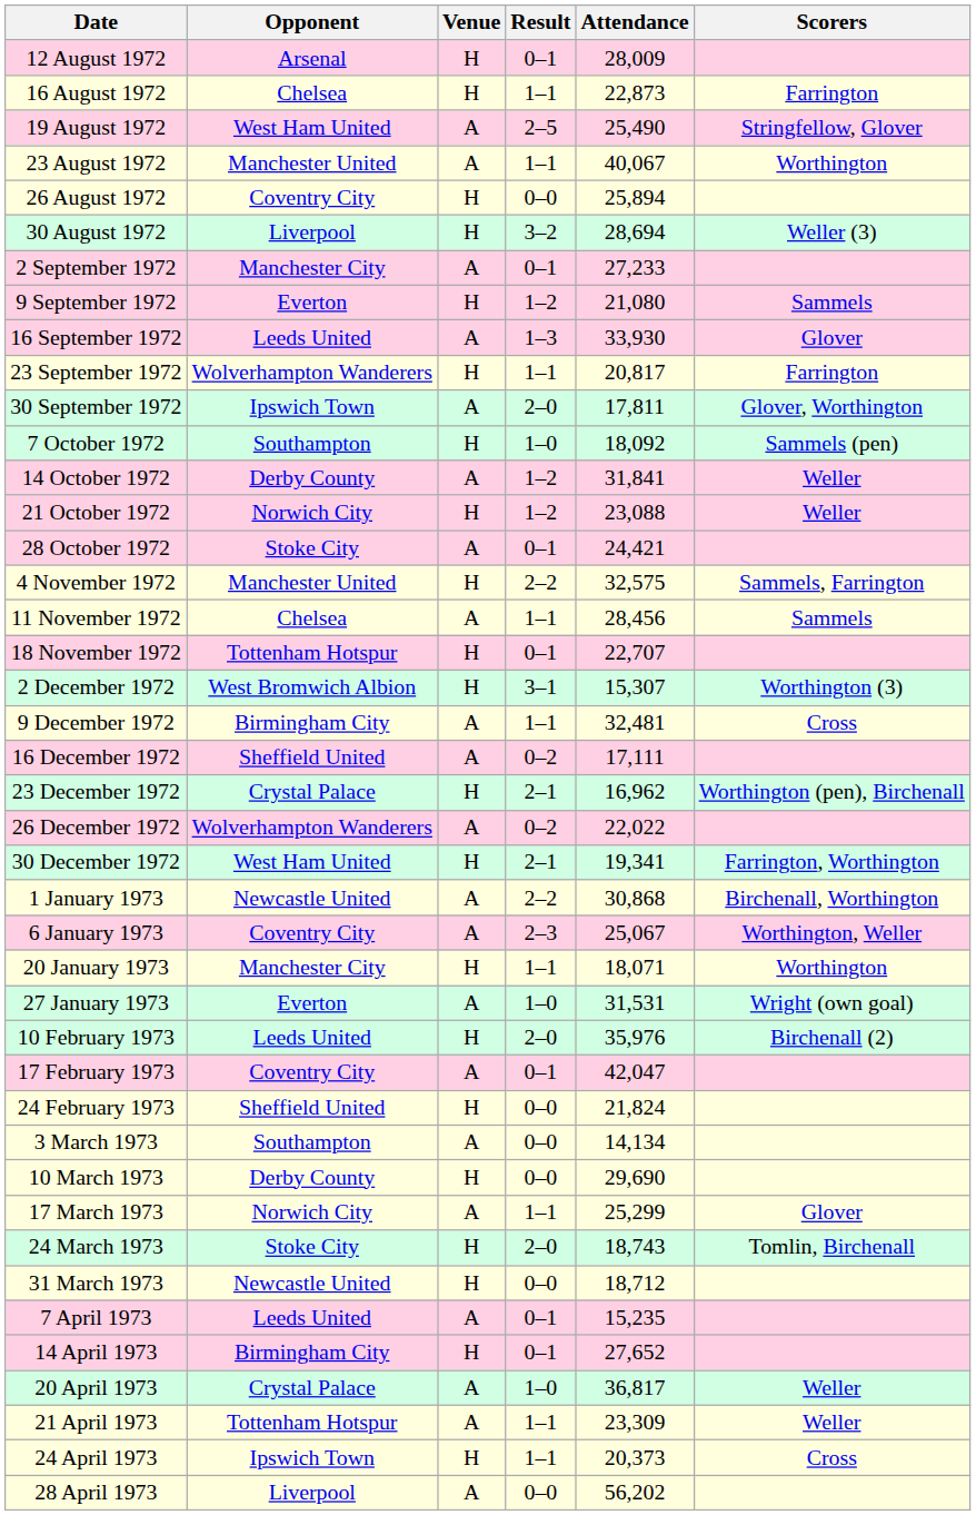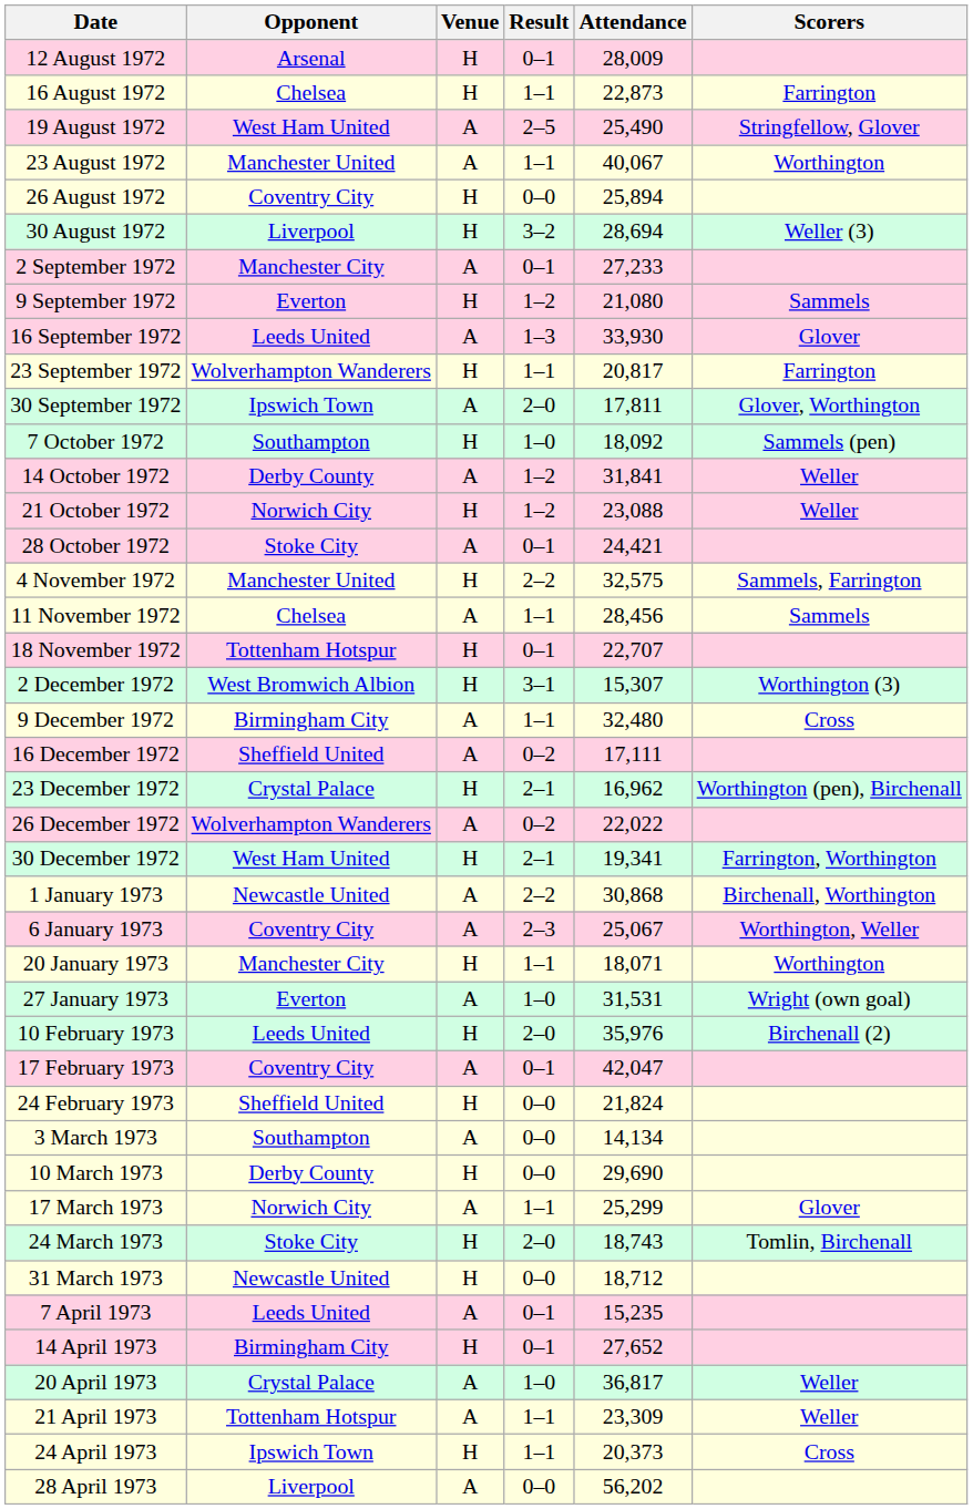 <table class="wikitable sortable" style="font-size:100%; text-align:center">
 <tr>
 <th>Date</th>
 <th>Opponent</th>
 <th>Venue</th>
 <th>Result</th>
 <th>Attendance</th>
 <th>Scorers</th>
 </tr>
 <tr style="background-color: #ffd0e3;">
 <td>12 August 1972</td>
 <td><a href='#'>Arsenal</a></td>
 <td>H</td>
 <td>0–1</td>
 <td>28,009</td>
 <td></td>
 </tr>
 <tr style="background-color: #ffffdd;">
 <td>16 August 1972</td>
 <td><a href='#'>Chelsea</a></td>
 <td>H</td>
 <td>1–1</td>
 <td>22,873</td>
 <td><a href='#'>Farrington</a></td>
 </tr>
 <tr style="background-color: #ffd0e3;">
 <td>19 August 1972</td>
 <td><a href='#'>West Ham United</a></td>
 <td>A</td>
 <td>2–5</td>
 <td>25,490</td>
 <td><a href='#'>Stringfellow</a>, <a href='#'>Glover</a></td>
 </tr>
 <tr style="background-color: #ffffdd;">
 <td>23 August 1972</td>
 <td><a href='#'>Manchester United</a></td>
 <td>A</td>
 <td>1–1</td>
 <td>40,067</td>
 <td><a href='#'>Worthington</a></td>
 </tr>
 <tr style="background-color: #ffffdd;">
 <td>26 August 1972</td>
 <td><a href='#'>Coventry City</a></td>
 <td>H</td>
 <td>0–0</td>
 <td>25,894</td>
 <td></td>
 </tr>
 <tr style="background-color: #d0ffe3;">
 <td>30 August 1972</td>
 <td><a href='#'>Liverpool</a></td>
 <td>H</td>
 <td>3–2</td>
 <td>28,694</td>
 <td><a href='#'>Weller</a> (3)</td>
 </tr>
 <tr style="background-color: #ffd0e3;">
 <td>2 September 1972</td>
 <td><a href='#'>Manchester City</a></td>
 <td>A</td>
 <td>0–1</td>
 <td>27,233</td>
 <td></td>
 </tr>
 <tr style="background-color: #ffd0e3;">
 <td>9 September 1972</td>
 <td><a href='#'>Everton</a></td>
 <td>H</td>
 <td>1–2</td>
 <td>21,080</td>
 <td><a href='#'>Sammels</a></td>
 </tr>
 <tr style="background-color: #ffd0e3;">
 <td>16 September 1972</td>
 <td><a href='#'>Leeds United</a></td>
 <td>A</td>
 <td>1–3</td>
 <td>33,930</td>
 <td><a href='#'>Glover</a></td>
 </tr>
 <tr style="background-color: #ffffdd;">
 <td>23 September 1972</td>
 <td><a href='#'>Wolverhampton Wanderers</a></td>
 <td>H</td>
 <td>1–1</td>
 <td>20,817</td>
 <td><a href='#'>Farrington</a></td>
 </tr>
 <tr style="background-color: #d0ffe3;">
 <td>30 September 1972</td>
 <td><a href='#'>Ipswich Town</a></td>
 <td>A</td>
 <td>2–0</td>
 <td>17,811</td>
 <td><a href='#'>Glover</a>, <a href='#'>Worthington</a></td>
 </tr>
 <tr style="background-color: #d0ffe3;">
 <td>7 October 1972</td>
 <td><a href='#'>Southampton</a></td>
 <td>H</td>
 <td>1–0</td>
 <td>18,092</td>
 <td><a href='#'>Sammels</a> (pen)</td>
 </tr>
 <tr style="background-color: #ffd0e3;">
 <td>14 October 1972</td>
 <td><a href='#'>Derby County</a></td>
 <td>A</td>
 <td>1–2</td>
 <td>31,841</td>
 <td><a href='#'>Weller</a></td>
 </tr>
 <tr style="background-color: #ffd0e3;">
 <td>21 October 1972</td>
 <td><a href='#'>Norwich City</a></td>
 <td>H</td>
 <td>1–2</td>
 <td>23,088</td>
 <td><a href='#'>Weller</a></td>
 </tr>
 <tr style="background-color: #ffd0e3;">
 <td>28 October 1972</td>
 <td><a href='#'>Stoke City</a></td>
 <td>A</td>
 <td>0–1</td>
 <td>24,421</td>
 <td></td>
 </tr>
 <tr style="background-color: #ffffdd;">
 <td>4 November 1972</td>
 <td><a href='#'>Manchester United</a></td>
 <td>H</td>
 <td>2–2</td>
 <td>32,575</td>
 <td><a href='#'>Sammels</a>, <a href='#'>Farrington</a></td>
 </tr>
 <tr style="background-color: #ffffdd;">
 <td>11 November 1972</td>
 <td><a href='#'>Chelsea</a></td>
 <td>A</td>
 <td>1–1</td>
 <td>28,456</td>
 <td><a href='#'>Sammels</a></td>
 </tr>
 <tr style="background-color: #ffd0e3;">
 <td>18 November 1972</td>
 <td><a href='#'>Tottenham Hotspur</a></td>
 <td>H</td>
 <td>0–1</td>
 <td>22,707</td>
 <td></td>
 </tr>
 <tr style="background-color: #d0ffe3;">
 <td>2 December 1972</td>
 <td><a href='#'>West Bromwich Albion</a></td>
 <td>H</td>
 <td>3–1</td>
 <td>15,307</td>
 <td><a href='#'>Worthington</a> (3)</td>
 </tr>
 <tr style="background-color: #ffffdd;">
 <td>9 December 1972</td>
 <td><a href='#'>Birmingham City</a></td>
 <td>A</td>
 <td>1–1</td>
-<td>32,481</td>
+<td>32,480</td>
 <td><a href='#'>Cross</a></td>
 </tr>
 <tr style="background-color: #ffd0e3;">
 <td>16 December 1972</td>
 <td><a href='#'>Sheffield United</a></td>
 <td>A</td>
 <td>0–2</td>
 <td>17,111</td>
 <td></td>
 </tr>
 <tr style="background-color: #d0ffe3;">
 <td>23 December 1972</td>
 <td><a href='#'>Crystal Palace</a></td>
 <td>H</td>
 <td>2–1</td>
 <td>16,962</td>
 <td><a href='#'>Worthington</a> (pen), <a href='#'>Birchenall</a></td>
 </tr>
 <tr style="background-color: #ffd0e3;">
 <td>26 December 1972</td>
 <td><a href='#'>Wolverhampton Wanderers</a></td>
 <td>A</td>
 <td>0–2</td>
 <td>22,022</td>
 <td></td>
 </tr>
 <tr style="background-color: #d0ffe3;">
 <td>30 December 1972</td>
 <td><a href='#'>West Ham United</a></td>
 <td>H</td>
 <td>2–1</td>
 <td>19,341</td>
 <td><a href='#'>Farrington</a>, <a href='#'>Worthington</a></td>
 </tr>
 <tr style="background-color: #ffffdd;">
 <td>1 January 1973</td>
 <td><a href='#'>Newcastle United</a></td>
 <td>A</td>
 <td>2–2</td>
 <td>30,868</td>
 <td><a href='#'>Birchenall</a>, <a href='#'>Worthington</a></td>
 </tr>
 <tr style="background-color: #ffd0e3;">
 <td>6 January 1973</td>
 <td><a href='#'>Coventry City</a></td>
 <td>A</td>
 <td>2–3</td>
 <td>25,067</td>
 <td><a href='#'>Worthington</a>, <a href='#'>Weller</a></td>
 </tr>
 <tr style="background-color: #ffffdd;">
 <td>20 January 1973</td>
 <td><a href='#'>Manchester City</a></td>
 <td>H</td>
 <td>1–1</td>
 <td>18,071</td>
 <td><a href='#'>Worthington</a></td>
 </tr>
 <tr style="background-color: #d0ffe3;">
 <td>27 January 1973</td>
 <td><a href='#'>Everton</a></td>
 <td>A</td>
 <td>1–0</td>
 <td>31,531</td>
 <td><a href='#'>Wright</a> (own goal)</td>
 </tr>
 <tr style="background-color: #d0ffe3;">
 <td>10 February 1973</td>
 <td><a href='#'>Leeds United</a></td>
 <td>H</td>
 <td>2–0</td>
 <td>35,976</td>
 <td><a href='#'>Birchenall</a> (2)</td>
 </tr>
 <tr style="background-color: #ffd0e3;">
 <td>17 February 1973</td>
 <td><a href='#'>Coventry City</a></td>
 <td>A</td>
 <td>0–1</td>
 <td>42,047</td>
 <td></td>
 </tr>
 <tr style="background-color: #ffffdd;">
 <td>24 February 1973</td>
 <td><a href='#'>Sheffield United</a></td>
 <td>H</td>
 <td>0–0</td>
 <td>21,824</td>
 <td></td>
 </tr>
 <tr style="background-color: #ffffdd;">
 <td>3 March 1973</td>
 <td><a href='#'>Southampton</a></td>
 <td>A</td>
 <td>0–0</td>
 <td>14,134</td>
 <td></td>
 </tr>
 <tr style="background-color: #ffffdd;">
 <td>10 March 1973</td>
 <td><a href='#'>Derby County</a></td>
 <td>H</td>
 <td>0–0</td>
 <td>29,690</td>
 <td></td>
 </tr>
 <tr style="background-color: #ffffdd;">
 <td>17 March 1973</td>
 <td><a href='#'>Norwich City</a></td>
 <td>A</td>
 <td>1–1</td>
 <td>25,299</td>
 <td><a href='#'>Glover</a></td>
 </tr>
 <tr style="background-color: #d0ffe3;">
 <td>24 March 1973</td>
 <td><a href='#'>Stoke City</a></td>
 <td>H</td>
 <td>2–0</td>
 <td>18,743</td>
 <td>Tomlin, <a href='#'>Birchenall</a></td>
 </tr>
 <tr style="background-color: #ffffdd;">
 <td>31 March 1973</td>
 <td><a href='#'>Newcastle United</a></td>
 <td>H</td>
 <td>0–0</td>
 <td>18,712</td>
 <td></td>
 </tr>
 <tr style="background-color: #ffd0e3;">
 <td>7 April 1973</td>
 <td><a href='#'>Leeds United</a></td>
 <td>A</td>
 <td>0–1</td>
 <td>15,235</td>
 <td></td>
 </tr>
 <tr style="background-color: #ffd0e3;">
 <td>14 April 1973</td>
 <td><a href='#'>Birmingham City</a></td>
 <td>H</td>
 <td>0–1</td>
 <td>27,652</td>
 <td></td>
 </tr>
 <tr style="background-color: #d0ffe3;">
 <td>20 April 1973</td>
 <td><a href='#'>Crystal Palace</a></td>
 <td>A</td>
 <td>1–0</td>
 <td>36,817</td>
 <td><a href='#'>Weller</a></td>
 </tr>
 <tr style="background-color: #ffffdd;">
 <td>21 April 1973</td>
 <td><a href='#'>Tottenham Hotspur</a></td>
 <td>A</td>
 <td>1–1</td>
 <td>23,309</td>
 <td><a href='#'>Weller</a></td>
 </tr>
 <tr style="background-color: #ffffdd;">
 <td>24 April 1973</td>
 <td><a href='#'>Ipswich Town</a></td>
 <td>H</td>
 <td>1–1</td>
 <td>20,373</td>
 <td><a href='#'>Cross</a></td>
 </tr>
 <tr style="background-color: #ffffdd;">
 <td>28 April 1973</td>
 <td><a href='#'>Liverpool</a></td>
 <td>A</td>
 <td>0–0</td>
 <td>56,202</td>
 <td></td>
 </tr>
 </table>
